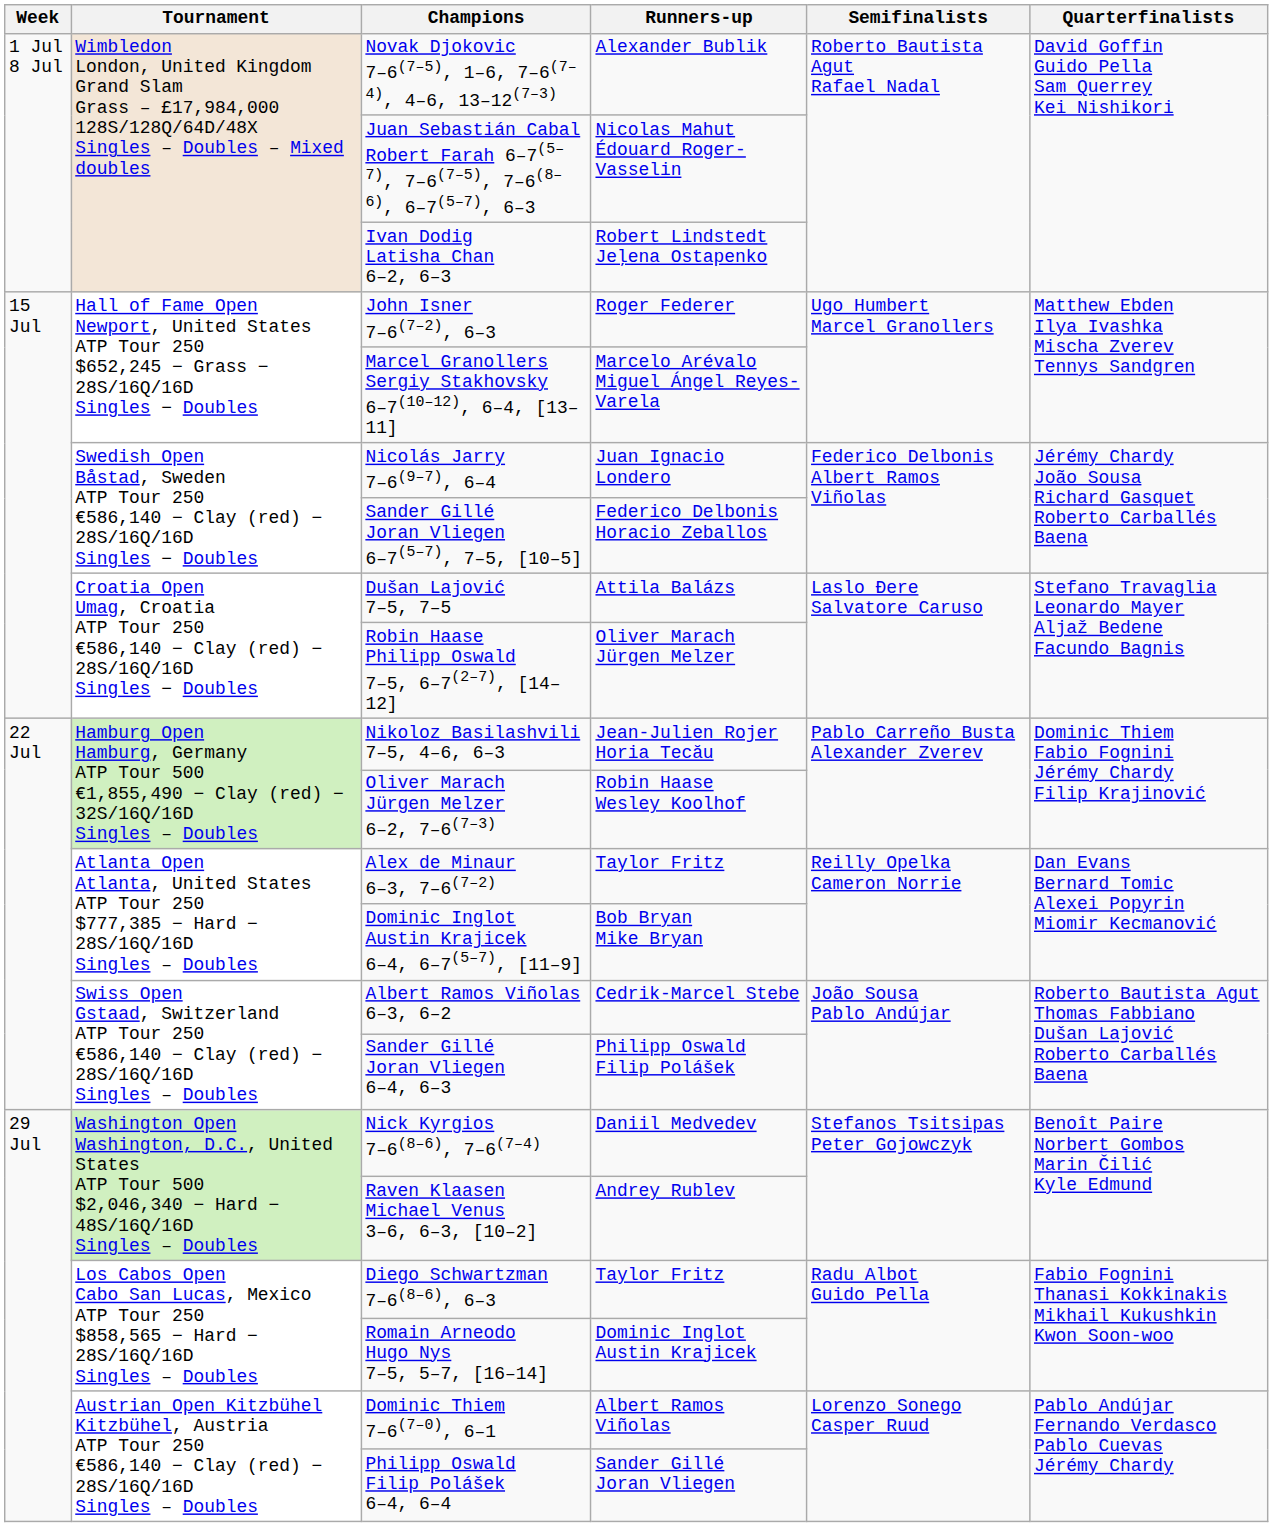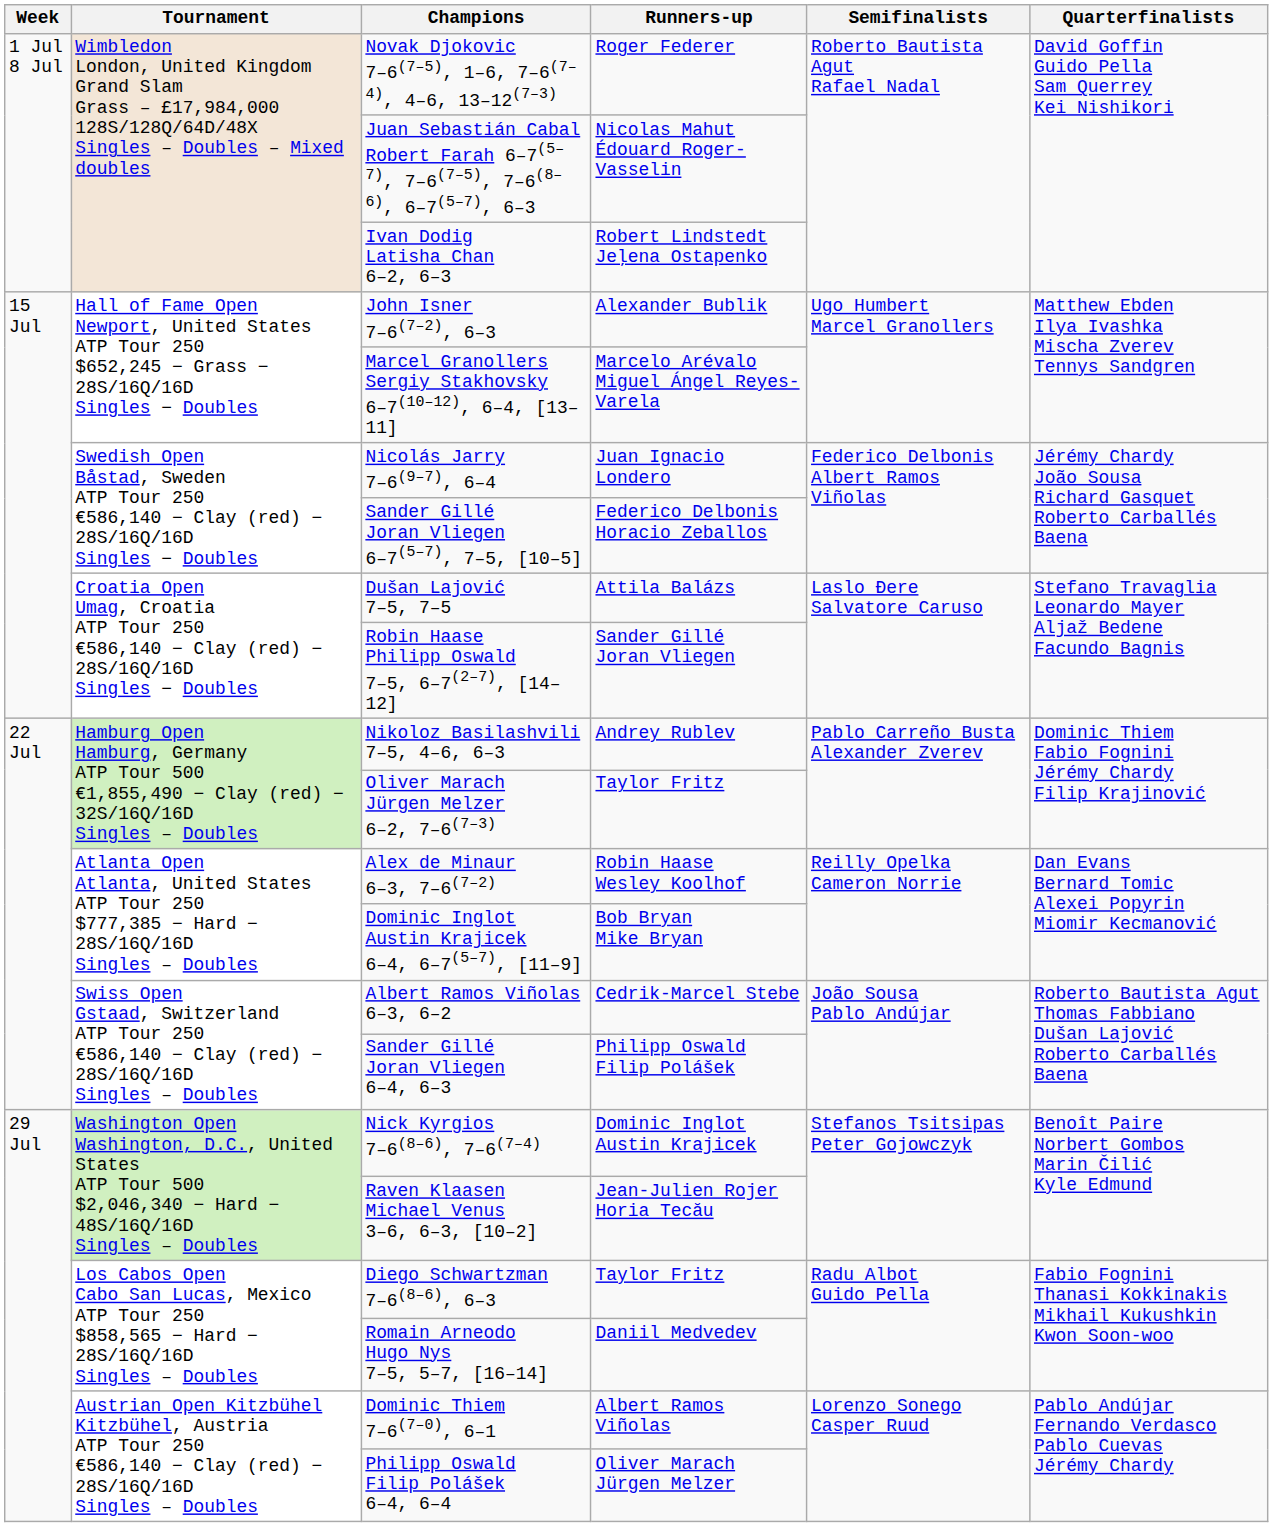 <table class=wikitable style=font-size:95%>
 <tr>
 <th style="width:48px;">Week</th>
 <th style="width:250px;">Tournament</th>
 <th style="width:205px;">Champions</th>
 <th style="width:205px;">Runners-up</th>
 <th style="width:190px;">Semifinalists</th>
 <th style="width:190px;">Quarterfinalists</th>
 </tr>
 <tr valign=top>
 <td rowspan=3>1 Jul<br>8 Jul</td>
 <td style="background:#F3E6D7;" rowspan="3"><a href='#'>Wimbledon</a><br> London, United Kingdom<br>Grand Slam<br>Grass – £17,984,000<br>128S/128Q/64D/48X<br><a href='#'>Singles</a> – <a href='#'>Doubles</a> – <a href='#'>Mixed doubles</a></td>
 <td> <a href='#'>Novak Djokovic</a><br>7–6<sup>(7–5)</sup>, 1–6, 7–6<sup>(7–4)</sup>, 4–6, 13–12<sup>(7–3)</sup></td>
-<td> <a href='#'>Alexander Bublik</a></td>
+<td> <a href='#'>Roger Federer</a></td>
 <td rowspan=3> <a href='#'>Roberto Bautista Agut</a><br> <a href='#'>Rafael Nadal</a></td>
 <td rowspan=3> <a href='#'>David Goffin</a> <br> <a href='#'>Guido Pella</a> <br>  <a href='#'>Sam Querrey</a> <br> <a href='#'>Kei Nishikori</a></td>
 </tr>
 <tr valign=top>
 <td> <a href='#'>Juan Sebastián Cabal</a> <br>  <a href='#'>Robert Farah</a> 6–7<sup>(5–7)</sup>, 7–6<sup>(7–5)</sup>, 7–6<sup>(8–6)</sup>, 6–7<sup>(5–7)</sup>, 6–3</td>
 <td> <a href='#'>Nicolas Mahut</a> <br>  <a href='#'>Édouard Roger-Vasselin</a></td>
 </tr>
 <tr valign=top>
 <td> <a href='#'>Ivan Dodig</a> <br>  <a href='#'>Latisha Chan</a> <br> 6–2, 6–3</td>
 <td> <a href='#'>Robert Lindstedt</a> <br>  <a href='#'>Jeļena Ostapenko</a></td>
 </tr>
 <tr valign=top>
 <td rowspan=6>15 Jul</td>
 <td style="background:#fff;" rowspan="2"><a href='#'>Hall of Fame Open</a><br> <a href='#'>Newport</a>, United States<br>ATP Tour 250<br>$652,245 − Grass − 28S/16Q/16D<br><a href='#'>Singles</a> − <a href='#'>Doubles</a></td>
 <td> <a href='#'>John Isner</a><br>7–6<sup>(7–2)</sup>, 6–3</td>
-<td> <a href='#'>Roger Federer</a></td>
+<td> <a href='#'>Alexander Bublik</a></td>
 <td rowspan=2> <a href='#'>Ugo Humbert</a> <br>  <a href='#'>Marcel Granollers</a></td>
 <td rowspan=2> <a href='#'>Matthew Ebden</a><br> <a href='#'>Ilya Ivashka</a><br>  <a href='#'>Mischa Zverev</a> <br>  <a href='#'>Tennys Sandgren</a></td>
 </tr>
 <tr valign=top>
 <td> <a href='#'>Marcel Granollers</a> <br>  <a href='#'>Sergiy Stakhovsky</a> <br>6–7<sup>(10–12)</sup>, 6–4, [13–11]</td>
 <td> <a href='#'>Marcelo Arévalo</a> <br>  <a href='#'>Miguel Ángel Reyes-Varela</a></td>
 </tr>
 <tr valign=top>
 <td style="background:#fff;" rowspan="2"><a href='#'>Swedish Open</a><br> <a href='#'>Båstad</a>, Sweden<br>ATP Tour 250<br>€586,140 − Clay (red) − 28S/16Q/16D<br><a href='#'>Singles</a> − <a href='#'>Doubles</a></td>
 <td> <a href='#'>Nicolás Jarry</a><br>7–6<sup>(9–7)</sup>, 6–4</td>
 <td> <a href='#'>Juan Ignacio Londero</a></td>
 <td rowspan=2> <a href='#'>Federico Delbonis</a> <br>   <a href='#'>Albert Ramos Viñolas</a></td>
 <td rowspan=2> <a href='#'>Jérémy Chardy</a><br> <a href='#'>João Sousa</a><br>  <a href='#'>Richard Gasquet</a> <br>  <a href='#'>Roberto Carballés Baena</a></td>
 </tr>
 <tr valign=top>
 <td> <a href='#'>Sander Gillé</a> <br>  <a href='#'>Joran Vliegen</a> <br>6–7<sup>(5–7)</sup>, 7–5, [10–5]</td>
 <td> <a href='#'>Federico Delbonis</a> <br>  <a href='#'>Horacio Zeballos</a></td>
 </tr>
 <tr valign=top>
 <td style="background:#fff;" rowspan="2"><a href='#'>Croatia Open</a><br> <a href='#'>Umag</a>, Croatia<br>ATP Tour 250<br>€586,140 − Clay (red) − 28S/16Q/16D<br><a href='#'>Singles</a> − <a href='#'>Doubles</a></td>
 <td> <a href='#'>Dušan Lajović</a><br>7–5, 7–5</td>
 <td> <a href='#'>Attila Balázs</a></td>
 <td rowspan=2> <a href='#'>Laslo Đere</a> <br>  <a href='#'>Salvatore Caruso</a></td>
 <td rowspan=2> <a href='#'>Stefano Travaglia</a> <br>  <a href='#'>Leonardo Mayer</a> <br>  <a href='#'>Aljaž Bedene</a> <br>  <a href='#'>Facundo Bagnis</a></td>
 </tr>
 <tr valign=top>
 <td> <a href='#'>Robin Haase</a><br>  <a href='#'>Philipp Oswald</a> <br>7–5, 6–7<sup>(2–7)</sup>, [14–12]</td>
-<td> <a href='#'>Oliver Marach</a> <br>  <a href='#'>Jürgen Melzer</a></td>
+<td> <a href='#'>Sander Gillé</a> <br>  <a href='#'>Joran Vliegen</a></td>
 </tr>
 <tr valign=top>
 <td rowspan=6>22 Jul</td>
 <td style="background:#d0f0c0;" rowspan="2"><a href='#'>Hamburg Open</a><br>  <a href='#'>Hamburg</a>, Germany<br>ATP Tour 500<br>€1,855,490 − Clay (red) − 32S/16Q/16D<br><a href='#'>Singles</a> – <a href='#'>Doubles</a></td>
 <td> <a href='#'>Nikoloz Basilashvili</a><br>7–5, 4–6, 6–3</td>
-<td> <a href='#'>Jean-Julien Rojer</a> <br>  <a href='#'>Horia Tecău</a></td>
+<td> <a href='#'>Andrey Rublev</a></td>
 <td rowspan=2> <a href='#'>Pablo Carreño Busta</a> <br>  <a href='#'>Alexander Zverev</a></td>
 <td rowspan=2> <a href='#'>Dominic Thiem</a><br> <a href='#'>Fabio Fognini</a> <br> <a href='#'>Jérémy Chardy</a> <br>  <a href='#'>Filip Krajinović</a></td>
 </tr>
 <tr valign=top>
 <td> <a href='#'>Oliver Marach</a> <br>  <a href='#'>Jürgen Melzer</a><br>6–2, 7–6<sup>(7–3)</sup></td>
-<td> <a href='#'>Robin Haase</a> <br>  <a href='#'>Wesley Koolhof</a></td>
+<td> <a href='#'>Taylor Fritz</a>  </td>
 </tr>
 <tr valign=top>
 <td style="background:#fff;" rowspan="2"><a href='#'>Atlanta Open</a><br> <a href='#'>Atlanta</a>, United States<br>ATP Tour 250<br>$777,385 − Hard − 28S/16Q/16D<br><a href='#'>Singles</a> – <a href='#'>Doubles</a></td>
 <td> <a href='#'>Alex de Minaur</a> <br>6–3, 7–6<sup>(7–2)</sup></td>
-<td> <a href='#'>Taylor Fritz</a>  </td>
+<td> <a href='#'>Robin Haase</a> <br>  <a href='#'>Wesley Koolhof</a></td>
 <td rowspan=2> <a href='#'>Reilly Opelka</a> <br>  <a href='#'>Cameron Norrie</a></td>
 <td rowspan=2> <a href='#'>Dan Evans</a> <br>  <a href='#'>Bernard Tomic</a> <br>  <a href='#'>Alexei Popyrin</a> <br>  <a href='#'>Miomir Kecmanović</a></td>
 </tr>
 <tr valign=top>
 <td> <a href='#'>Dominic Inglot</a><br>  <a href='#'>Austin Krajicek</a><br>6–4, 6–7<sup>(5–7)</sup>, [11–9]</td>
 <td> <a href='#'>Bob Bryan</a> <br>  <a href='#'>Mike Bryan</a></td>
 </tr>
 <tr valign=top>
 <td style="background:#fff;" rowspan="2"><a href='#'>Swiss Open</a><br> <a href='#'>Gstaad</a>, Switzerland<br>ATP Tour 250<br>€586,140 − Clay (red) − 28S/16Q/16D<br><a href='#'>Singles</a> – <a href='#'>Doubles</a></td>
 <td> <a href='#'>Albert Ramos Viñolas</a> <br> 6–3, 6–2</td>
 <td> <a href='#'>Cedrik-Marcel Stebe</a></td>
 <td rowspan=2> <a href='#'>João Sousa</a><br>  <a href='#'>Pablo Andújar</a></td>
 <td rowspan=2> <a href='#'>Roberto Bautista Agut</a><br> <a href='#'>Thomas Fabbiano</a> <br> <a href='#'>Dušan Lajović</a> <br>  <a href='#'>Roberto Carballés Baena</a></td>
 </tr>
 <tr valign=top>
 <td> <a href='#'>Sander Gillé</a> <br>  <a href='#'>Joran Vliegen</a><br>6–4, 6–3</td>
 <td> <a href='#'>Philipp Oswald</a> <br>  <a href='#'>Filip Polášek</a></td>
 </tr>
 <tr valign=top>
 <td rowspan=6>29 Jul</td>
 <td style="background:#d0f0c0;" rowspan="2"><a href='#'>Washington Open</a><br> <a href='#'>Washington, D.C.</a>, United States<br>ATP Tour 500<br>$2,046,340 − Hard − 48S/16Q/16D<br><a href='#'>Singles</a> – <a href='#'>Doubles</a></td>
 <td> <a href='#'>Nick Kyrgios</a> <br>7–6<sup>(8–6)</sup>, 7–6<sup>(7–4)</sup></td>
-<td> <a href='#'>Daniil Medvedev</a></td>
+<td> <a href='#'>Dominic Inglot</a> <br>  <a href='#'>Austin Krajicek</a></td>
 <td rowspan=2> <a href='#'>Stefanos Tsitsipas</a> <br>   <a href='#'>Peter Gojowczyk</a></td>
 <td rowspan=2> <a href='#'>Benoît Paire</a><br> <a href='#'>Norbert Gombos</a> <br> <a href='#'>Marin Čilić</a> <br>  <a href='#'>Kyle Edmund</a></td>
 </tr>
 <tr valign=top>
 <td> <a href='#'>Raven Klaasen</a> <br>  <a href='#'>Michael Venus</a><br>3–6, 6–3, [10–2]</td>
-<td> <a href='#'>Andrey Rublev</a></td>
+<td> <a href='#'>Jean-Julien Rojer</a> <br>  <a href='#'>Horia Tecău</a></td>
 </tr>
 <tr valign=top>
 <td style="background:#fff;" rowspan="2"><a href='#'>Los Cabos Open</a><br> <a href='#'>Cabo San Lucas</a>, Mexico<br>ATP Tour 250<br>$858,565 − Hard − 28S/16Q/16D<br><a href='#'>Singles</a> – <a href='#'>Doubles</a></td>
 <td> <a href='#'>Diego Schwartzman</a> <br>7–6<sup>(8–6)</sup>, 6–3</td>
 <td> <a href='#'>Taylor Fritz</a></td>
 <td rowspan=2> <a href='#'>Radu Albot</a><br> <a href='#'>Guido Pella</a></td>
 <td rowspan=2> <a href='#'>Fabio Fognini</a><br> <a href='#'>Thanasi Kokkinakis</a><br> <a href='#'>Mikhail Kukushkin</a><br>  <a href='#'>Kwon Soon-woo</a></td>
 </tr>
 <tr valign=top>
 <td> <a href='#'>Romain Arneodo</a> <br>  <a href='#'>Hugo Nys</a> <br> 7–5, 5–7, [16–14]</td>
-<td> <a href='#'>Dominic Inglot</a> <br>  <a href='#'>Austin Krajicek</a></td>
+<td> <a href='#'>Daniil Medvedev</a></td>
 </tr>
 <tr valign=top>
 <td style="background:#fff;" rowspan="2"><a href='#'>Austrian Open Kitzbühel</a><br> <a href='#'>Kitzbühel</a>, Austria<br>ATP Tour 250<br>€586,140 − Clay (red) − 28S/16Q/16D<br><a href='#'>Singles</a> – <a href='#'>Doubles</a></td>
 <td> <a href='#'>Dominic Thiem</a> <br>7–6<sup>(7–0)</sup>, 6–1</td>
 <td> <a href='#'>Albert Ramos Viñolas</a></td>
 <td rowspan=2> <a href='#'>Lorenzo Sonego</a> <br>  <a href='#'>Casper Ruud</a></td>
 <td rowspan=2> <a href='#'>Pablo Andújar</a><br> <a href='#'>Fernando Verdasco</a> <br>  <a href='#'>Pablo Cuevas</a> <br>  <a href='#'>Jérémy Chardy</a></td>
 </tr>
 <tr valign=top>
 <td> <a href='#'>Philipp Oswald</a> <br>  <a href='#'>Filip Polášek</a> <br> 6–4, 6–4</td>
-<td> <a href='#'>Sander Gillé</a> <br>  <a href='#'>Joran Vliegen</a></td>
+<td> <a href='#'>Oliver Marach</a> <br>  <a href='#'>Jürgen Melzer</a></td>
 </tr>
 </table>
